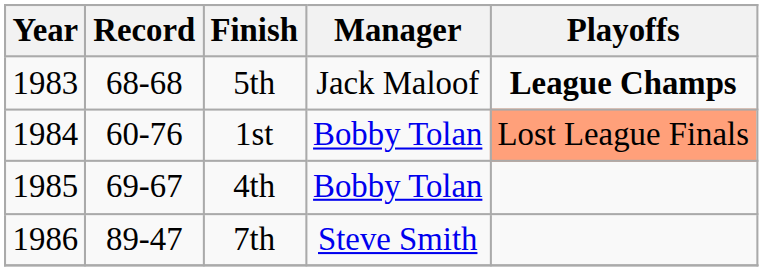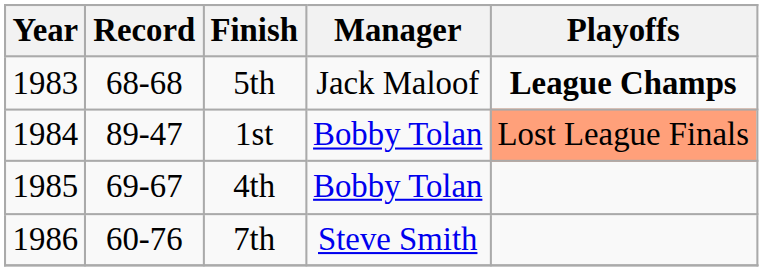 <table class="wikitable">
 <tr>
 <th>Year</th>
 <th>Record</th>
 <th>Finish</th>
 <th>Manager</th>
 <th>Playoffs</th>
 </tr>
 <tr align=center>
 <td>1983</td>
 <td>68-68</td>
 <td>5th</td>
 <td>Jack Maloof</td>
 <td><strong>League Champs</strong></td>
 </tr>
 <tr align=center>
 <td>1984</td>
-<td>60-76</td>
+<td>89-47</td>
 <td>1st</td>
 <td><a href='#'>Bobby Tolan</a></td>
 <td style="background: lightsalmon;">Lost League Finals</td>
 </tr>
 <tr align=center>
 <td>1985</td>
 <td>69-67</td>
 <td>4th</td>
 <td><a href='#'>Bobby Tolan</a></td>
 <td></td>
 </tr>
 <tr align=center>
 <td>1986</td>
-<td>89-47</td>
+<td>60-76</td>
 <td>7th</td>
 <td><a href='#'>Steve Smith</a></td>
 <td></td>
 </tr>
 <tr align=center>
 </tr>
 </table>
